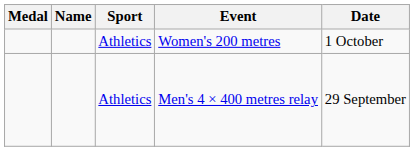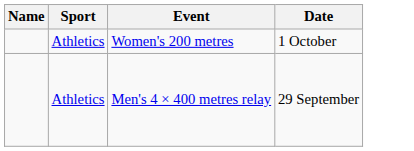 <table class="wikitable sortable" style="font-size:90%">
 <tr>
-<th>Medal</th>
 <th>Name</th>
 <th>Sport</th>
 <th>Event</th>
 <th>Date</th>
 </tr>
 <tr>
 <td></td>
-<td></td>
 <td><a href='#'>Athletics</a></td>
 <td><a href='#'>Women's 200 metres</a></td>
 <td>1 October</td>
 </tr>
 <tr>
-<td></td>
 <td><br><br><br><br><br></td>
 <td><a href='#'>Athletics</a></td>
 <td><a href='#'>Men's 4 × 400 metres relay</a></td>
 <td>29 September</td>
 </tr>
 </table>
